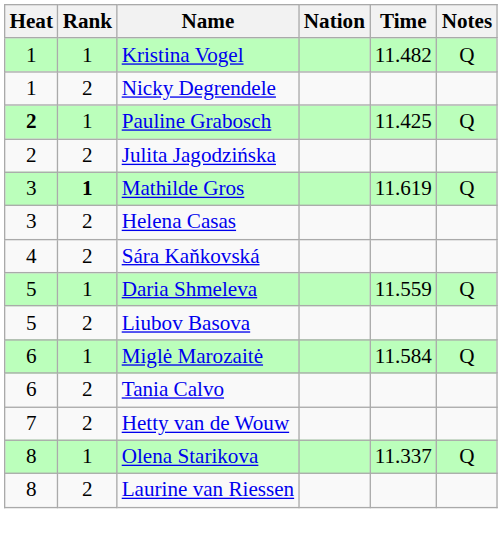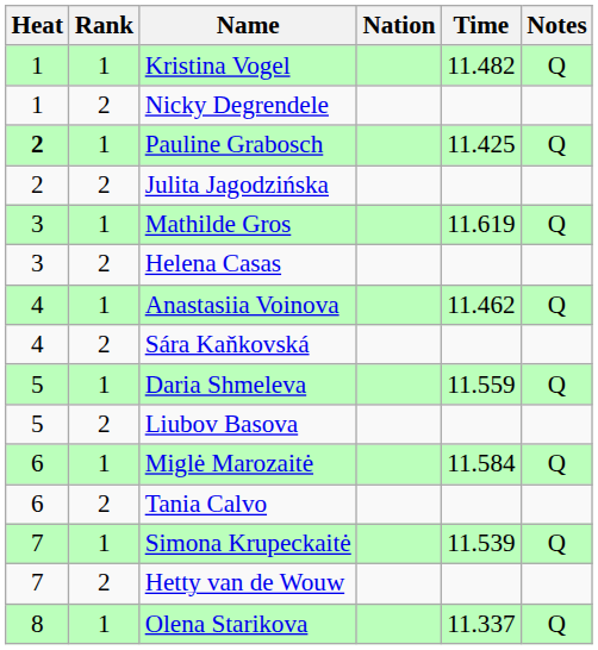 <table class="wikitable sortable" style="text-align:center">
 <tr>
 <th>Heat</th>
 <th>Rank</th>
 <th>Name</th>
 <th>Nation</th>
 <th>Time</th>
 <th>Notes</th>
 </tr>
 <tr bgcolor=bbffbb>
 <td>1</td>
 <td>1</td>
 <td align=left><a href='#'>Kristina Vogel</a></td>
 <td align=left></td>
 <td>11.482</td>
 <td>Q</td>
 </tr>
 <tr>
 <td>1</td>
 <td>2</td>
 <td align=left><a href='#'>Nicky Degrendele</a></td>
 <td align=left></td>
 <td></td>
 <td></td>
 </tr>
 <tr bgcolor=bbffbb>
 <td><strong>2</strong></td>
 <td>1</td>
 <td align=left><a href='#'>Pauline Grabosch</a></td>
 <td align=left></td>
 <td>11.425</td>
 <td>Q</td>
 </tr>
 <tr>
 <td>2</td>
 <td>2</td>
 <td align=left><a href='#'>Julita Jagodzińska</a></td>
 <td align=left></td>
 <td></td>
 <td></td>
 </tr>
 <tr bgcolor=bbffbb>
 <td>3</td>
-<td><strong>1</strong></td>
+<td>1</td>
 <td align=left><a href='#'>Mathilde Gros</a></td>
 <td align=left></td>
 <td>11.619</td>
 <td>Q</td>
 </tr>
 <tr>
 <td>3</td>
 <td>2</td>
 <td align=left><a href='#'>Helena Casas</a></td>
 <td align=left></td>
 <td></td>
 <td></td>
+</tr>
+<tr bgcolor=bbffbb>
+<td>4</td>
+<td>1</td>
+<td align=left><a href='#'>Anastasiia Voinova</a></td>
+<td align=left></td>
+<td>11.462</td>
+<td>Q</td>
 </tr>
 <tr>
 <td>4</td>
 <td>2</td>
 <td align=left><a href='#'>Sára Kaňkovská</a></td>
 <td align=left></td>
 <td></td>
 <td></td>
 </tr>
 <tr bgcolor=bbffbb>
 <td>5</td>
 <td>1</td>
 <td align=left><a href='#'>Daria Shmeleva</a></td>
 <td align=left></td>
 <td>11.559</td>
 <td>Q</td>
 </tr>
 <tr>
 <td>5</td>
 <td>2</td>
 <td align=left><a href='#'>Liubov Basova</a></td>
 <td align=left></td>
 <td></td>
 <td></td>
 </tr>
 <tr bgcolor=bbffbb>
 <td>6</td>
 <td>1</td>
 <td align=left><a href='#'>Miglė Marozaitė</a></td>
 <td align=left></td>
 <td>11.584</td>
 <td>Q</td>
 </tr>
 <tr>
 <td>6</td>
 <td>2</td>
 <td align=left><a href='#'>Tania Calvo</a></td>
 <td align=left></td>
 <td></td>
 <td></td>
 </tr>
+<tr bgcolor=bbffbb>
+<td>7</td>
+<td>1</td>
+<td align=left><a href='#'>Simona Krupeckaitė</a></td>
+<td align=left></td>
+<td>11.539</td>
+<td>Q</td>
+</tr>
 <tr>
 <td>7</td>
 <td>2</td>
 <td align=left><a href='#'>Hetty van de Wouw</a></td>
 <td align=left></td>
 <td></td>
 <td></td>
 </tr>
 <tr bgcolor=bbffbb>
 <td>8</td>
 <td>1</td>
 <td align=left><a href='#'>Olena Starikova</a></td>
 <td align=left></td>
 <td>11.337</td>
 <td>Q</td>
 </tr>
-<tr>
-<td>8</td>
-<td>2</td>
-<td align=left><a href='#'>Laurine van Riessen</a></td>
-<td align=left></td>
-<td></td>
-<td></td>
-</tr>
 </table>
